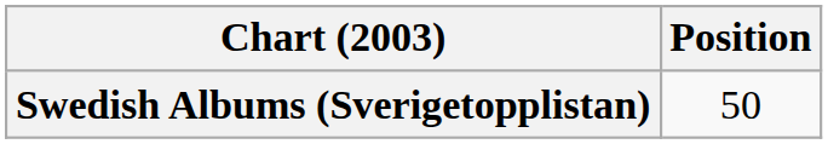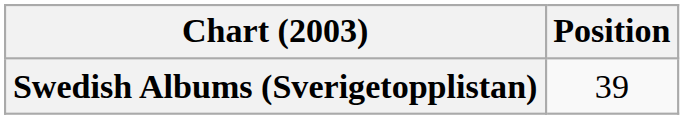 <table class="wikitable plainrowheaders" style="text-align:center">
 <tr>
 <th scope="col">Chart (2003)</th>
 <th scope="col">Position</th>
 </tr>
 <tr>
 <th scope="row">Swedish Albums (Sverigetopplistan)</th>
-<td>50</td>
+<td>39</td>
 </tr>
 </table>
